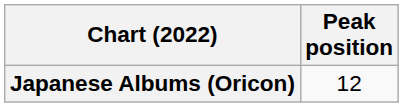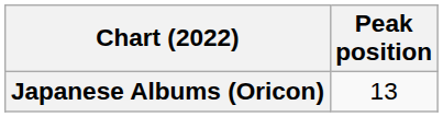 <table class="wikitable plainrowheaders" style="text-align:center">
 <tr>
 <th scope="col">Chart (2022)</th>
 <th scope="col">Peak<br>position</th>
 </tr>
 <tr>
 <th scope="row">Japanese Albums (Oricon)</th>
-<td>12</td>
+<td>13</td>
 </tr>
 </table>
